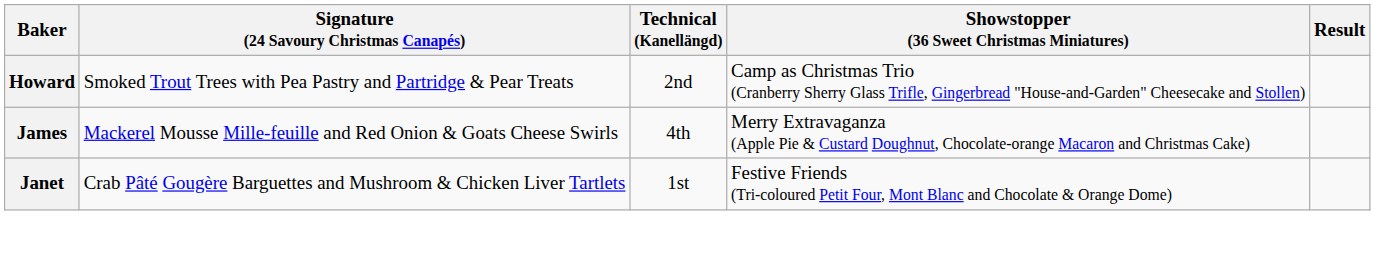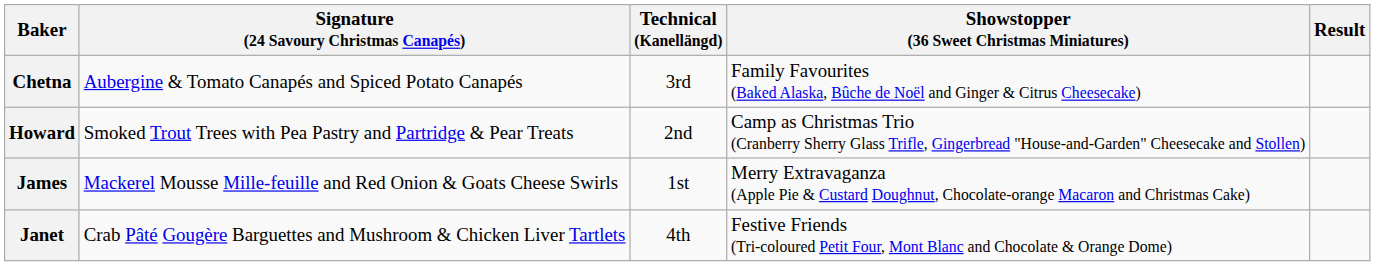 <table class="wikitable sortable" style="text-align:left;">
 <tr>
 <th scope="col">Baker</th>
 <th scope="col" class="unsortable">Signature<br><small>(24 Savoury Christmas <a href='#'>Canapés</a>)</small></th>
 <th scope="col">Technical<br><small>(Kanellängd)</small></th>
 <th scope="col" class="unsortable">Showstopper<br><small>(36 Sweet Christmas Miniatures)</small></th>
 <th scope="col">Result</th>
+</tr>
+<tr>
+<th scope="row">Chetna</th>
+<td><a href='#'>Aubergine</a> & Tomato Canapés and Spiced Potato Canapés</td>
+<td style="text-align:center;">3rd</td>
+<td>Family Favourites<br><small>(<a href='#'>Baked Alaska</a>, <a href='#'>Bûche de Noël</a> and Ginger & Citrus <a href='#'>Cheesecake</a>)</small></td>
+<td></td>
 </tr>
 <tr>
 <th scope="row">Howard</th>
 <td>Smoked <a href='#'>Trout</a> Trees with Pea Pastry and <a href='#'>Partridge</a> & Pear Treats</td>
 <td style="text-align:center;">2nd</td>
 <td>Camp as Christmas Trio<br><small>(Cranberry Sherry Glass <a href='#'>Trifle</a>, <a href='#'>Gingerbread</a> "House-and-Garden" Cheesecake and <a href='#'>Stollen</a>)</small></td>
 <td></td>
 </tr>
 <tr>
 <th scope="row">James</th>
 <td><a href='#'>Mackerel</a> Mousse <a href='#'>Mille-feuille</a> and Red Onion & Goats Cheese Swirls</td>
-<td style="text-align:center;">4th</td>
+<td style="text-align:center;">1st</td>
 <td>Merry Extravaganza<br><small>(Apple Pie & <a href='#'>Custard</a> <a href='#'>Doughnut</a>, Chocolate-orange <a href='#'>Macaron</a> and Christmas Cake)</small></td>
 <td></td>
 </tr>
 <tr>
 <th scope="row">Janet</th>
 <td>Crab <a href='#'>Pâté</a> <a href='#'>Gougère</a> Barguettes and Mushroom & Chicken Liver <a href='#'>Tartlets</a></td>
-<td style="text-align:center;">1st</td>
+<td style="text-align:center;">4th</td>
 <td>Festive Friends<br><small>(Tri-coloured <a href='#'>Petit Four</a>, <a href='#'>Mont Blanc</a> and Chocolate & Orange Dome)</small></td>
 <td></td>
 </tr>
 </table>
